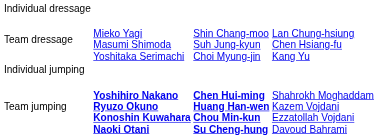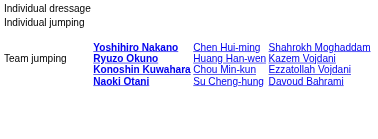 <table>
 <tr>
 <td>Individual dressage<br></td>
 <td></td>
 <td></td>
 <td></td>
-</tr>
-<tr>
-<td>Team dressage<br></td>
-<td><br><a href='#'>Mieko Yagi</a><br><a href='#'>Masumi Shimoda</a><br><a href='#'>Yoshitaka Serimachi</a></td>
-<td><br><a href='#'>Shin Chang-moo</a><br><a href='#'>Suh Jung-kyun</a><br><a href='#'>Choi Myung-jin</a></td>
-<td><br><a href='#'>Lan Chung-hsiung</a><br><a href='#'>Chen Hsiang-fu</a><br><a href='#'>Kang Yu</a></td>
 </tr>
 <tr>
 <td>Individual jumping<br></td>
 <td></td>
 <td></td>
 <td></td>
 </tr>
 <tr>
 <td>Team jumping<br></td>
 <td><strong><br><a href='#'>Yoshihiro Nakano</a><br><a href='#'>Ryuzo Okuno</a><br><a href='#'>Konoshin Kuwahara</a><br><a href='#'>Naoki Otani</a></strong></td>
-<td><strong><br><a href='#'>Chen Hui-ming</a><br><a href='#'>Huang Han-wen</a><br><a href='#'>Chou Min-kun</a><br><a href='#'>Su Cheng-hung</a></strong></td>
+<td><br><a href='#'>Chen Hui-ming</a><br><a href='#'>Huang Han-wen</a><br><a href='#'>Chou Min-kun</a><br><a href='#'>Su Cheng-hung</a></td>
 <td><br><a href='#'>Shahrokh Moghaddam</a><br><a href='#'>Kazem Vojdani</a><br><a href='#'>Ezzatollah Vojdani</a><br><a href='#'>Davoud Bahrami</a></td>
 </tr>
 </table>
